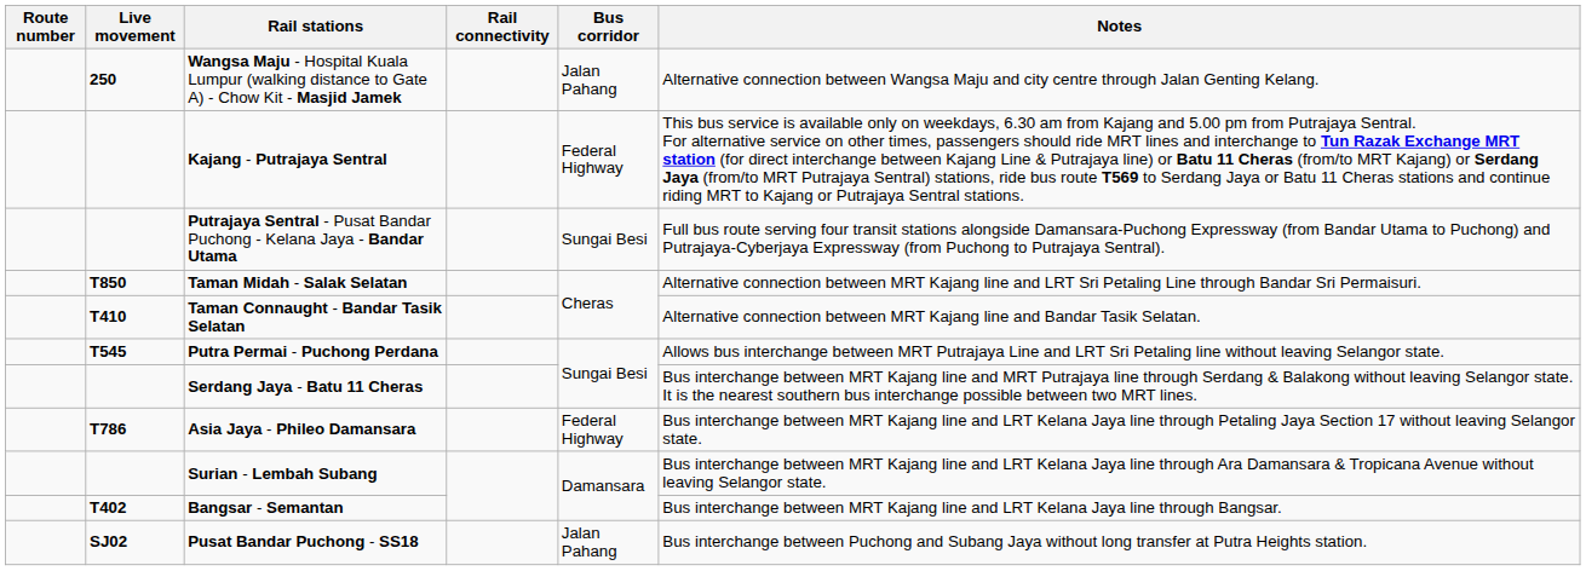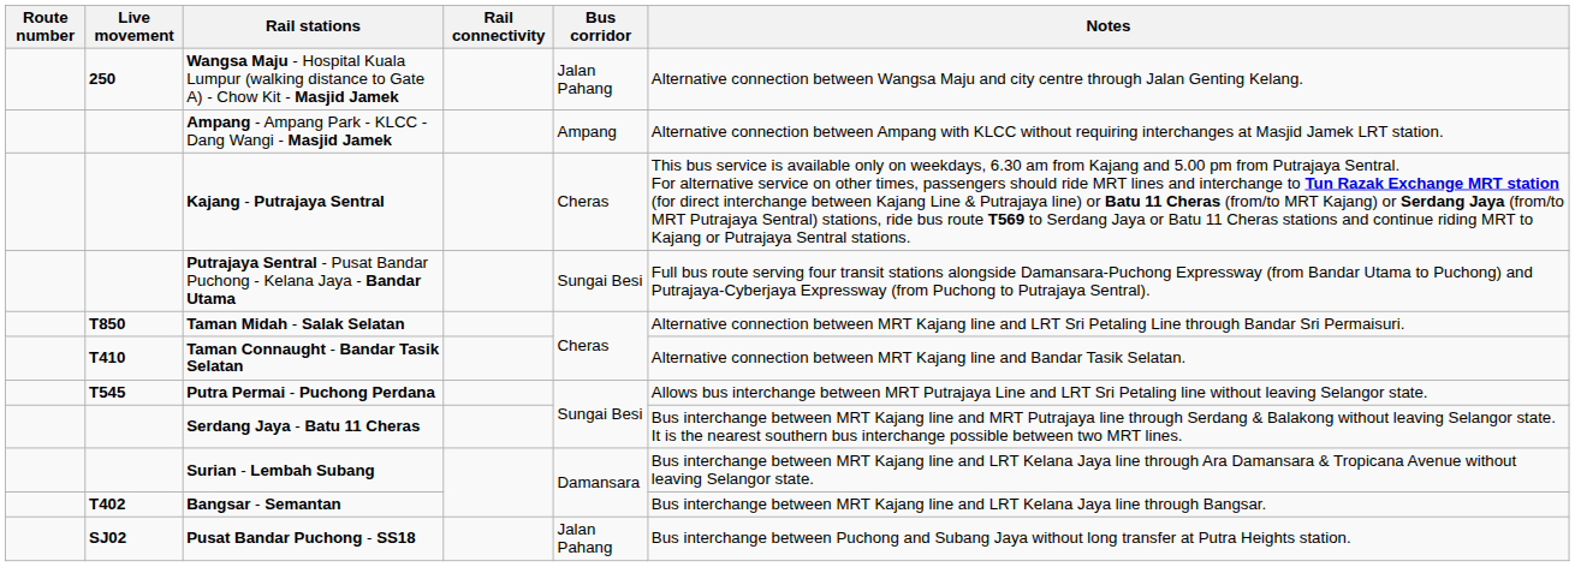 <table class="wikitable">
 <tr>
 <th>Route number</th>
 <th>Live movement</th>
 <th>Rail stations</th>
 <th>Rail connectivity</th>
 <th>Bus corridor</th>
 <th>Notes</th>
 </tr>
 <tr>
 <td></td>
 <td><strong>250</strong></td>
 <td> <strong>Wangsa Maju</strong> -  Hospital Kuala Lumpur (walking distance to Gate A) -   Chow Kit -  <strong>Masjid Jamek</strong></td>
 <td>    </td>
 <td>Jalan Pahang</td>
 <td>Alternative connection between Wangsa Maju and city centre through Jalan Genting Kelang.</td>
 </tr>
 <tr>
+<td> <br> </td>
+<td> <br> </td>
+<td> <strong>Ampang</strong> -  Ampang Park -   KLCC -  Dang Wangi -  <strong>Masjid Jamek</strong></td>
+<td>   </td>
+<td>Ampang</td>
+<td>Alternative connection between Ampang with KLCC without requiring interchanges at  Masjid Jamek LRT station.</td>
+</tr>
+<tr>
 <td></td>
 <td></td>
 <td> <strong>Kajang</strong> -  <strong>Putrajaya Sentral</strong></td>
 <td>   </td>
-<td>Federal Highway</td>
+<td>Cheras</td>
 <td>This bus service is available only on weekdays, 6.30 am from Kajang and 5.00 pm from Putrajaya Sentral.<br>For alternative service on other times, passengers should ride MRT lines and interchange to  <strong><a href='#'>Tun Razak Exchange MRT station</a></strong> (for direct interchange between Kajang Line & Putrajaya line) or  <strong>Batu 11 Cheras</strong> (from/to MRT Kajang) or  <strong>Serdang Jaya</strong> (from/to MRT Putrajaya Sentral) stations, ride bus route <strong>T569</strong> to Serdang Jaya or Batu 11 Cheras stations and continue riding MRT to Kajang or Putrajaya Sentral stations.</td>
 </tr>
 <tr>
 <td></td>
 <td></td>
 <td> <strong>Putrajaya Sentral</strong> -  Pusat Bandar Puchong -  Kelana Jaya -   <strong>Bandar Utama</strong></td>
 <td>     </td>
 <td>Sungai Besi</td>
 <td>Full bus route serving four transit stations alongside Damansara-Puchong Expressway (from Bandar Utama to Puchong) and Putrajaya-Cyberjaya Expressway (from Puchong to Putrajaya Sentral).</td>
 </tr>
 <tr>
 <td></td>
 <td><strong>T850</strong></td>
 <td> <strong>Taman Midah</strong> -  <strong>Salak Selatan</strong></td>
 <td> </td>
 <td rowspan="2">Cheras</td>
 <td>Alternative connection between MRT Kajang line and LRT Sri Petaling Line through Bandar Sri Permaisuri.</td>
 </tr>
 <tr>
 <td></td>
 <td><strong>T410</strong></td>
 <td> <strong>Taman Connaught</strong> -  <strong>Bandar Tasik Selatan</strong></td>
 <td>   </td>
 <td>Alternative connection between MRT Kajang line and Bandar Tasik Selatan.</td>
 </tr>
 <tr>
 <td></td>
 <td><strong>T545</strong></td>
 <td> <strong>Putra Permai</strong> -  <strong>Puchong Perdana</strong></td>
 <td> </td>
 <td rowspan="2">Sungai Besi</td>
 <td>Allows bus interchange between MRT Putrajaya Line and LRT Sri Petaling line without leaving Selangor state.</td>
 </tr>
 <tr>
 <td></td>
 <td></td>
 <td> <strong>Serdang Jaya</strong> -  <strong>Batu 11 Cheras</strong></td>
 <td> </td>
 <td>Bus interchange between MRT Kajang line and MRT Putrajaya line through Serdang & Balakong without leaving Selangor state. It is the nearest southern bus interchange possible between two MRT lines.</td>
 </tr>
 <tr>
 <td></td>
-<td><strong>T786</strong></td>
-<td> <strong>Asia Jaya</strong> -  <strong>Phileo Damansara</strong></td>
-<td> </td>
-<td>Federal Highway</td>
-<td>Bus interchange between MRT Kajang line and LRT Kelana Jaya line through Petaling Jaya Section 17 without leaving Selangor state.</td>
-</tr>
-<tr>
-<td></td>
 <td></td>
 <td> <strong>Surian</strong> -  <strong>Lembah Subang</strong></td>
 <td rowspan="2"> </td>
 <td rowspan="2">Damansara</td>
 <td>Bus interchange between MRT Kajang line and LRT Kelana Jaya line through Ara Damansara & Tropicana Avenue without leaving Selangor state.</td>
 </tr>
 <tr>
 <td></td>
 <td><strong>T402</strong></td>
 <td> <strong>Bangsar</strong> -  <strong>Semantan</strong></td>
 <td>Bus interchange between MRT Kajang line and LRT Kelana Jaya line through Bangsar.</td>
 </tr>
 <tr>
 <td></td>
 <td><strong>SJ02</strong></td>
 <td> <strong>Pusat Bandar Puchong</strong> -  <strong>SS18</strong></td>
 <td> </td>
 <td>Jalan Pahang</td>
 <td>Bus interchange between Puchong and Subang Jaya without long transfer at Putra Heights station.</td>
 </tr>
 </table>
